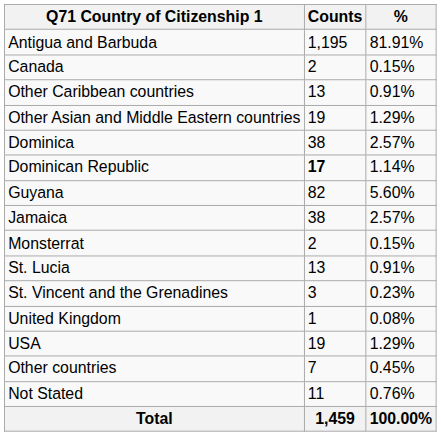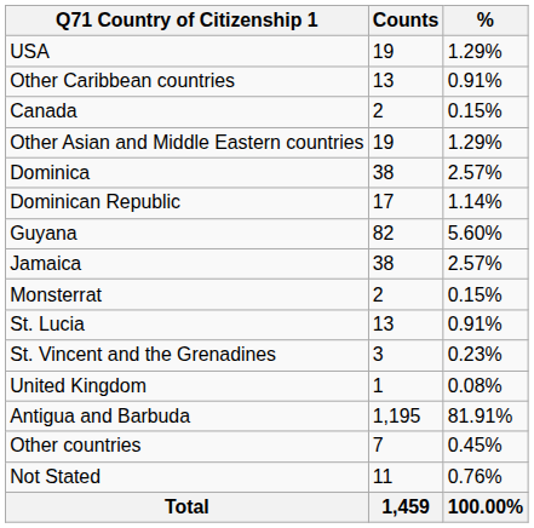 <table class="wikitable sortable">
 <tr>
 <th>Q71 Country of Citizenship 1</th>
 <th>Counts</th>
 <th>%</th>
 </tr>
 <tr>
-<td>Antigua and Barbuda</td>
-<td>1,195</td>
-<td>81.91%</td>
+<td>USA</td>
+<td>19</td>
+<td>1.29%</td>
+</tr>
+<tr>
+<td>Other Caribbean countries</td>
+<td>13</td>
+<td>0.91%</td>
 </tr>
 <tr>
 <td>Canada</td>
 <td>2</td>
 <td>0.15%</td>
-</tr>
-<tr>
-<td>Other Caribbean countries</td>
-<td>13</td>
-<td>0.91%</td>
 </tr>
 <tr>
 <td>Other Asian and Middle Eastern countries</td>
 <td>19</td>
 <td>1.29%</td>
 </tr>
 <tr>
 <td>Dominica</td>
 <td>38</td>
 <td>2.57%</td>
 </tr>
 <tr>
 <td>Dominican Republic</td>
-<td><strong>17</strong></td>
+<td>17</td>
 <td>1.14%</td>
 </tr>
 <tr>
 <td>Guyana</td>
 <td>82</td>
 <td>5.60%</td>
 </tr>
 <tr>
 <td>Jamaica</td>
 <td>38</td>
 <td>2.57%</td>
 </tr>
 <tr>
 <td>Monsterrat</td>
 <td>2</td>
 <td>0.15%</td>
 </tr>
 <tr>
 <td>St. Lucia</td>
 <td>13</td>
 <td>0.91%</td>
 </tr>
 <tr>
 <td>St. Vincent and the Grenadines</td>
 <td>3</td>
 <td>0.23%</td>
 </tr>
 <tr>
 <td>United Kingdom</td>
 <td>1</td>
 <td>0.08%</td>
 </tr>
 <tr>
-<td>USA</td>
-<td>19</td>
-<td>1.29%</td>
+<td>Antigua and Barbuda</td>
+<td>1,195</td>
+<td>81.91%</td>
 </tr>
 <tr>
 <td>Other countries</td>
 <td>7</td>
 <td>0.45%</td>
 </tr>
 <tr>
 <td>Not Stated</td>
 <td>11</td>
 <td>0.76%</td>
 </tr>
 <tr>
 <th>Total</th>
 <th>1,459</th>
 <th>100.00%</th>
 </tr>
 </table>
